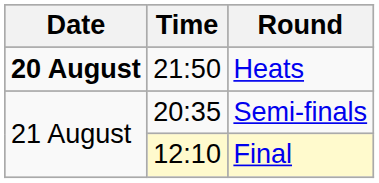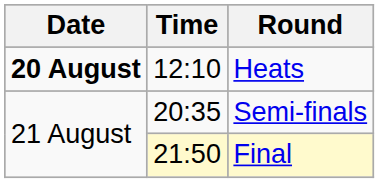 <table class="wikitable">
 <tr>
 <th>Date</th>
 <th>Time</th>
 <th>Round</th>
 </tr>
 <tr>
 <td><strong>20 August</strong></td>
-<td>21:50</td>
+<td>12:10</td>
 <td><a href='#'>Heats</a></td>
 </tr>
 <tr>
 <td rowspan="2">21 August</td>
 <td>20:35</td>
 <td><a href='#'>Semi-finals</a></td>
 </tr>
 <tr style="background:lemonchiffon">
-<td>12:10</td>
+<td>21:50</td>
 <td><a href='#'>Final</a></td>
 </tr>
 </table>
